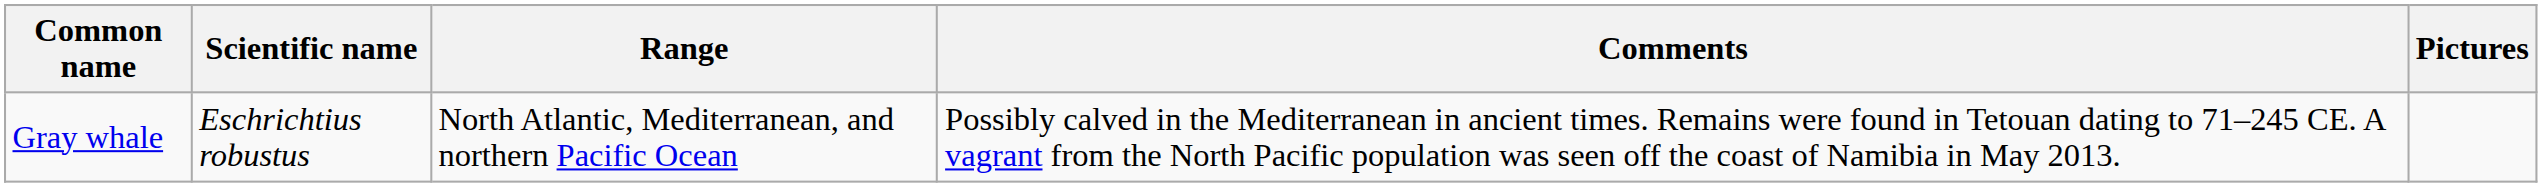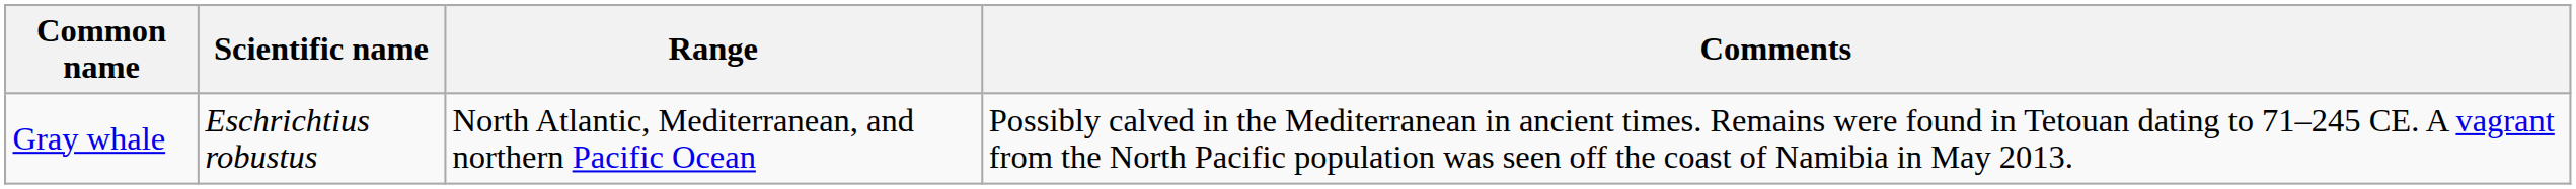 <table class="wikitable">
 <tr>
 <th>Common name</th>
 <th>Scientific name</th>
 <th>Range</th>
 <th class="unsortable">Comments</th>
-<th class="unsortable">Pictures</th>
 </tr>
 <tr>
 <td><a href='#'>Gray whale</a></td>
 <td><em>Eschrichtius robustus</em></td>
 <td>North Atlantic, Mediterranean, and northern <a href='#'>Pacific Ocean</a></td>
 <td>Possibly calved in the Mediterranean in ancient times. Remains were found in Tetouan dating to 71–245 CE. A <a href='#'>vagrant</a> from the North Pacific population was seen off the coast of Namibia in May 2013.</td>
-<td></td>
 </tr>
 </table>
